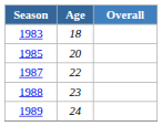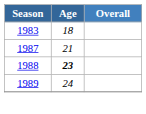 <table class="wikitable" style="font-size:95%; text-align:center; border:grey solid 1px; border-collapse:collapse; background:#ffffff;">
 <tr>
 <th style="background-color:#369; color:white; width:60px;"> Season </th>
 <th style="background-color:#369; color:white; width:40px;"> Age </th>
 <th style="background-color:#4180be; color:white; width:75px;">Overall</th>
 </tr>
 <tr>
 <td><a href='#'>1983</a></td>
 <td><em>18</em></td>
 <td></td>
 </tr>
 <tr>
-<td><a href='#'>1985</a></td>
-<td><em>20</em></td>
-<td></td>
-</tr>
-<tr>
 <td><a href='#'>1987</a></td>
-<td><em>22</em></td>
+<td><em>21</em></td>
 <td></td>
 </tr>
 <tr>
 <td><a href='#'>1988</a></td>
-<td><em>23</em></td>
+<td><strong><em>23</em></strong></td>
 <td></td>
 </tr>
 <tr>
 <td><a href='#'>1989</a></td>
 <td><em>24</em></td>
 <td></td>
 </tr>
 <tr>
 </tr>
 </table>
